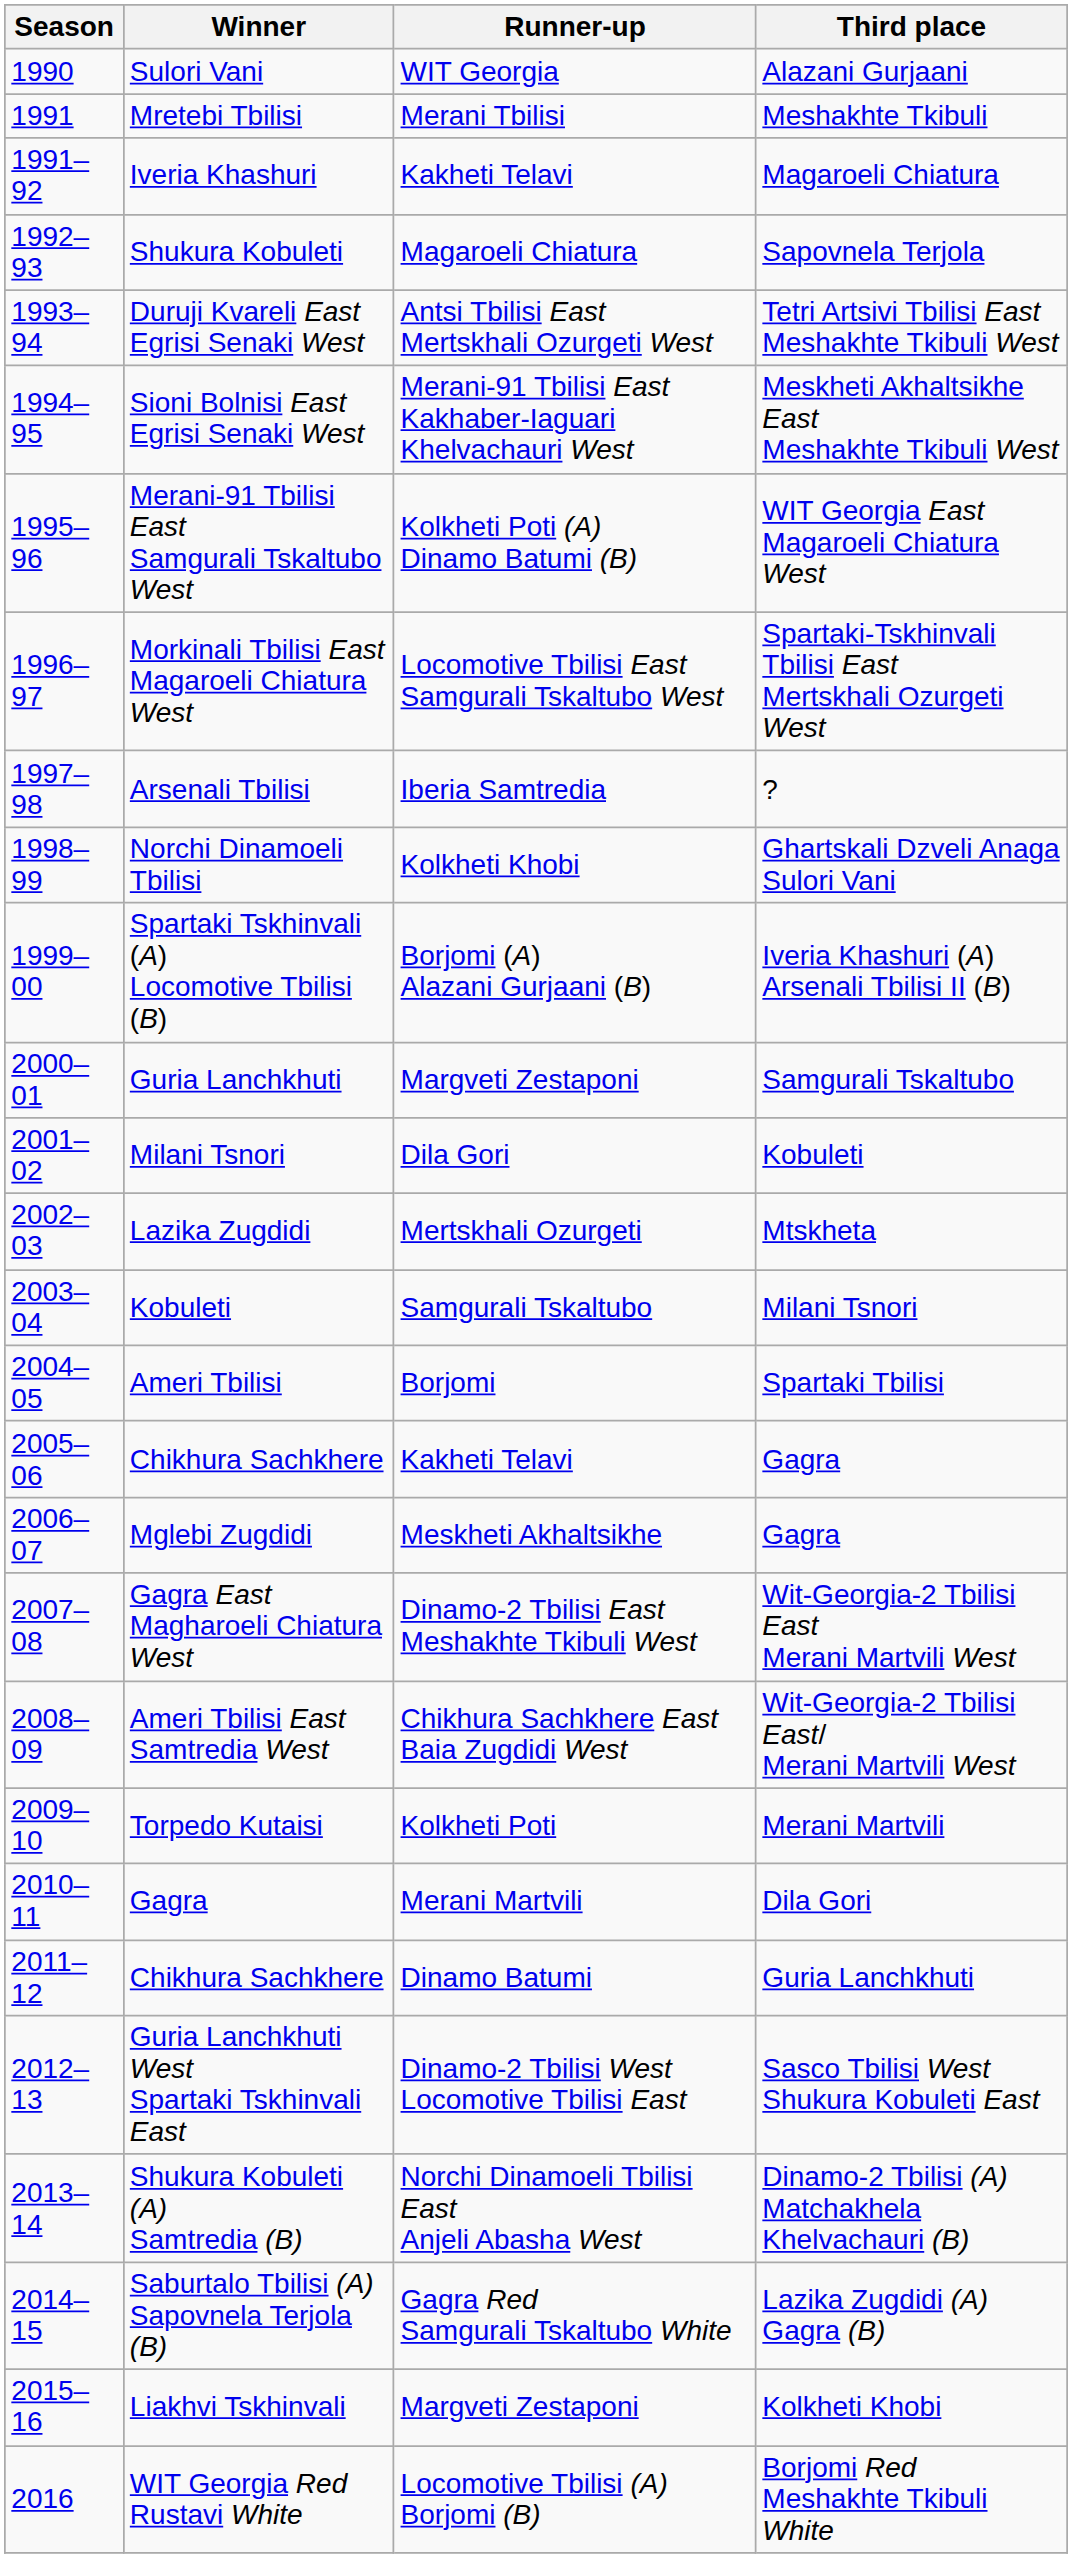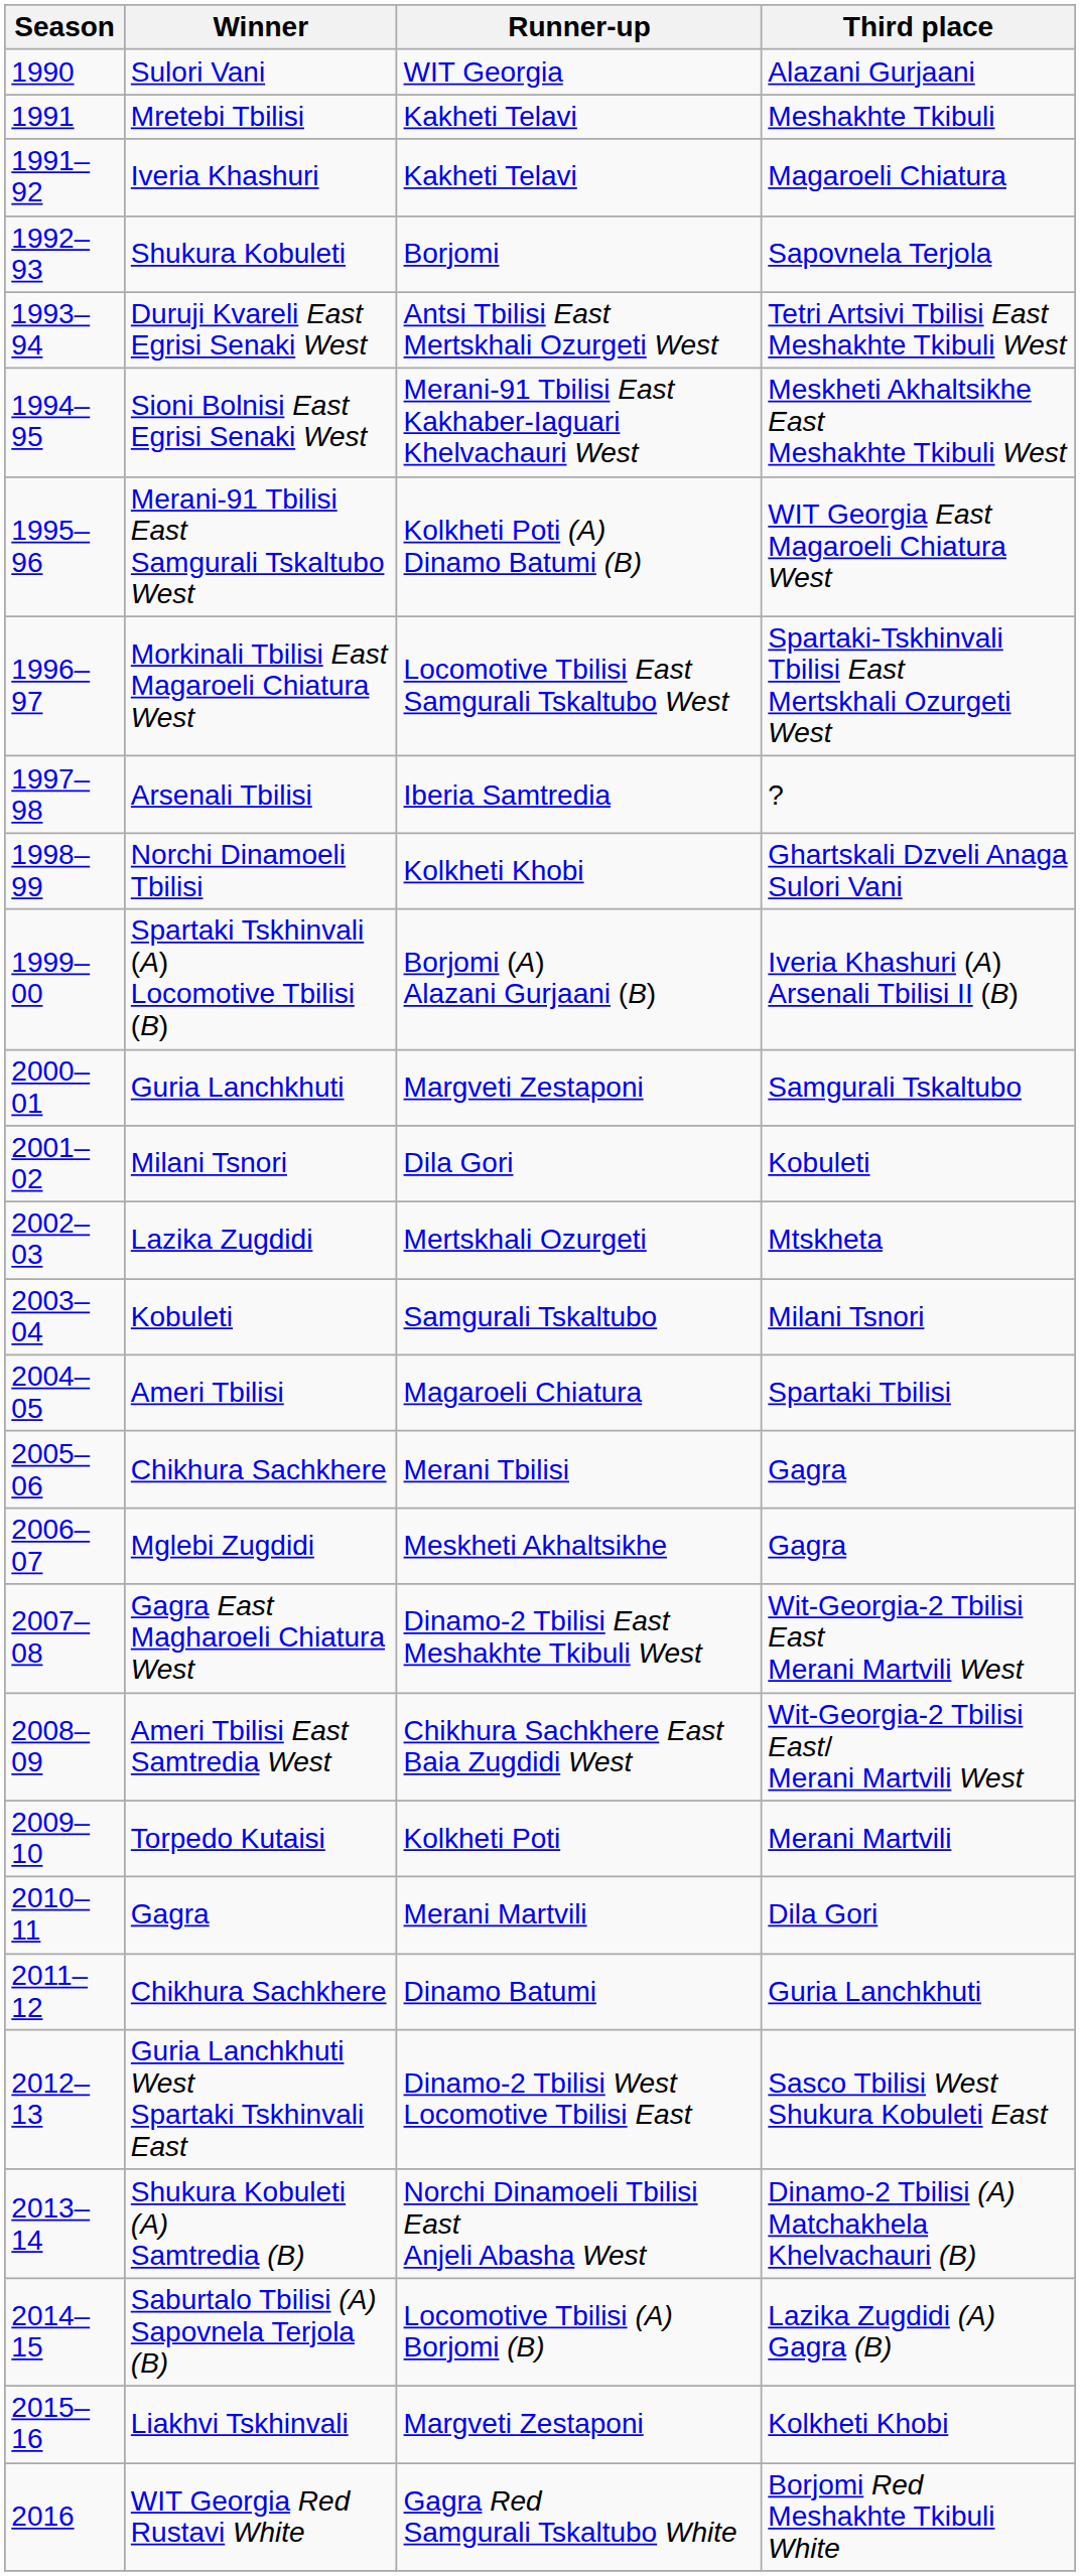 <table class="wikitable">
 <tr>
 <th>Season</th>
 <th>Winner</th>
 <th>Runner-up</th>
 <th>Third place</th>
 </tr>
 <tr>
 <td><a href='#'>1990</a></td>
 <td><a href='#'>Sulori Vani</a></td>
 <td><a href='#'>WIT Georgia</a></td>
 <td><a href='#'>Alazani Gurjaani</a></td>
 </tr>
 <tr>
 <td><a href='#'>1991</a></td>
 <td><a href='#'>Mretebi Tbilisi</a></td>
-<td><a href='#'>Merani Tbilisi</a></td>
+<td><a href='#'>Kakheti Telavi</a></td>
 <td><a href='#'>Meshakhte Tkibuli</a></td>
 </tr>
 <tr>
 <td><a href='#'>1991–92</a></td>
 <td><a href='#'>Iveria Khashuri</a></td>
 <td><a href='#'>Kakheti Telavi</a></td>
 <td><a href='#'>Magaroeli Chiatura</a></td>
 </tr>
 <tr>
 <td><a href='#'>1992–93</a></td>
 <td><a href='#'>Shukura Kobuleti</a></td>
-<td><a href='#'>Magaroeli Chiatura</a></td>
+<td><a href='#'>Borjomi</a></td>
 <td><a href='#'>Sapovnela Terjola</a></td>
 </tr>
 <tr>
 <td><a href='#'>1993–94</a></td>
 <td><a href='#'>Duruji Kvareli</a> <em>East</em><br><a href='#'>Egrisi Senaki</a> <em>West</em></td>
 <td><a href='#'>Antsi Tbilisi</a> <em>East</em><br><a href='#'>Mertskhali Ozurgeti</a> <em>West</em></td>
 <td><a href='#'>Tetri Artsivi Tbilisi</a> <em>East</em><br><a href='#'>Meshakhte Tkibuli</a> <em>West</em></td>
 </tr>
 <tr>
 <td><a href='#'>1994–95</a></td>
 <td><a href='#'>Sioni Bolnisi</a> <em>East</em><br><a href='#'>Egrisi Senaki</a> <em>West</em></td>
 <td><a href='#'>Merani-91 Tbilisi</a> <em>East</em><br><a href='#'>Kakhaber-Iaguari Khelvachauri</a> <em>West</em></td>
 <td><a href='#'>Meskheti Akhaltsikhe</a> <em>East</em><br><a href='#'>Meshakhte Tkibuli</a> <em>West</em></td>
 </tr>
 <tr>
 <td><a href='#'>1995–96</a></td>
 <td><a href='#'>Merani-91 Tbilisi</a> <em>East</em><br><a href='#'>Samgurali Tskaltubo</a> <em>West</em></td>
 <td><a href='#'>Kolkheti Poti</a> <em>(A)</em><br><a href='#'>Dinamo Batumi</a> <em>(B)</em></td>
 <td><a href='#'>WIT Georgia</a> <em>East</em><br><a href='#'>Magaroeli Chiatura</a> <em>West</em></td>
 </tr>
 <tr>
 <td><a href='#'>1996–97</a></td>
 <td><a href='#'>Morkinali Tbilisi</a> <em>East</em><br><a href='#'>Magaroeli Chiatura</a> <em>West</em></td>
 <td><a href='#'>Locomotive Tbilisi</a> <em>East</em><br><a href='#'>Samgurali Tskaltubo</a> <em>West</em></td>
 <td><a href='#'>Spartaki-Tskhinvali Tbilisi</a> <em>East</em><br><a href='#'>Mertskhali Ozurgeti</a> <em>West</em></td>
 </tr>
 <tr>
 <td><a href='#'>1997–98</a></td>
 <td><a href='#'>Arsenali Tbilisi</a></td>
 <td><a href='#'>Iberia Samtredia</a></td>
 <td>?</td>
 </tr>
 <tr>
 <td><a href='#'>1998–99</a></td>
 <td><a href='#'>Norchi Dinamoeli Tbilisi</a></td>
 <td><a href='#'>Kolkheti Khobi</a></td>
 <td><a href='#'>Ghartskali Dzveli Anaga</a><br><a href='#'>Sulori Vani</a></td>
 </tr>
 <tr>
 <td><a href='#'>1999–00</a></td>
 <td><a href='#'>Spartaki Tskhinvali</a> (<em>A</em>) <br><a href='#'>Locomotive Tbilisi</a> (<em>B</em>)</td>
 <td><a href='#'>Borjomi</a> (<em>A</em>) <br><a href='#'>Alazani Gurjaani</a> (<em>B</em>)</td>
 <td><a href='#'>Iveria Khashuri</a> (<em>A</em>) <br><a href='#'>Arsenali Tbilisi II</a> (<em>B</em>)</td>
 </tr>
 <tr>
 <td><a href='#'>2000–01</a></td>
 <td><a href='#'>Guria Lanchkhuti</a></td>
 <td><a href='#'>Margveti Zestaponi</a></td>
 <td><a href='#'>Samgurali Tskaltubo</a></td>
 </tr>
 <tr>
 <td><a href='#'>2001–02</a></td>
 <td><a href='#'>Milani Tsnori</a></td>
 <td><a href='#'>Dila Gori</a></td>
 <td><a href='#'>Kobuleti</a></td>
 </tr>
 <tr>
 <td><a href='#'>2002–03</a></td>
 <td><a href='#'>Lazika Zugdidi</a></td>
 <td><a href='#'>Mertskhali Ozurgeti</a></td>
 <td><a href='#'>Mtskheta</a></td>
 </tr>
 <tr>
 <td><a href='#'>2003–04</a></td>
 <td><a href='#'>Kobuleti</a></td>
 <td><a href='#'>Samgurali Tskaltubo</a></td>
 <td><a href='#'>Milani Tsnori</a></td>
 </tr>
 <tr>
 <td><a href='#'>2004–05</a></td>
 <td><a href='#'>Ameri Tbilisi</a></td>
-<td><a href='#'>Borjomi</a></td>
+<td><a href='#'>Magaroeli Chiatura</a></td>
 <td><a href='#'>Spartaki Tbilisi</a></td>
 </tr>
 <tr>
 <td><a href='#'>2005–06</a></td>
 <td><a href='#'>Chikhura Sachkhere</a></td>
-<td><a href='#'>Kakheti Telavi</a></td>
+<td><a href='#'>Merani Tbilisi</a></td>
 <td><a href='#'>Gagra</a></td>
 </tr>
 <tr>
 <td><a href='#'>2006–07</a></td>
 <td><a href='#'>Mglebi Zugdidi</a></td>
 <td><a href='#'>Meskheti Akhaltsikhe</a></td>
 <td><a href='#'>Gagra</a></td>
 </tr>
 <tr>
 <td><a href='#'>2007–08</a></td>
 <td><a href='#'>Gagra</a> <em>East</em><br><a href='#'>Magharoeli Chiatura</a> <em>West</em></td>
 <td><a href='#'>Dinamo-2 Tbilisi</a> <em>East</em><br><a href='#'>Meshakhte Tkibuli</a> <em>West</em></td>
 <td><a href='#'>Wit-Georgia-2 Tbilisi</a> <em>East</em><br><a href='#'>Merani Martvili</a> <em>West</em></td>
 </tr>
 <tr>
 <td><a href='#'>2008–09</a></td>
 <td><a href='#'>Ameri Tbilisi</a> <em>East</em><br><a href='#'>Samtredia</a> <em>West</em></td>
 <td><a href='#'>Chikhura Sachkhere</a> <em>East</em><br><a href='#'>Baia Zugdidi</a> <em>West</em></td>
 <td><a href='#'>Wit-Georgia-2 Tbilisi</a> <em>East</em>/<br><a href='#'>Merani Martvili</a> <em>West</em></td>
 </tr>
 <tr>
 <td><a href='#'>2009–10</a></td>
 <td><a href='#'>Torpedo Kutaisi</a></td>
 <td><a href='#'>Kolkheti Poti</a></td>
 <td><a href='#'>Merani Martvili</a></td>
 </tr>
 <tr>
 <td><a href='#'>2010–11</a></td>
 <td><a href='#'>Gagra</a></td>
 <td><a href='#'>Merani Martvili</a></td>
 <td><a href='#'>Dila Gori</a></td>
 </tr>
 <tr>
 <td><a href='#'>2011–12</a></td>
 <td><a href='#'>Chikhura Sachkhere</a></td>
 <td><a href='#'>Dinamo Batumi</a></td>
 <td><a href='#'>Guria Lanchkhuti</a></td>
 </tr>
 <tr>
 <td><a href='#'>2012–13</a></td>
 <td><a href='#'>Guria Lanchkhuti</a> <em>West</em><br><a href='#'>Spartaki Tskhinvali</a> <em>East</em></td>
 <td><a href='#'>Dinamo-2 Tbilisi</a> <em>West</em><br><a href='#'>Locomotive Tbilisi</a> <em>East</em></td>
 <td><a href='#'>Sasco Tbilisi</a> <em>West</em><br><a href='#'>Shukura Kobuleti</a> <em>East</em></td>
 </tr>
 <tr>
 <td><a href='#'>2013–14</a></td>
 <td><a href='#'>Shukura Kobuleti</a> <em>(A)</em><br><a href='#'>Samtredia</a> <em>(B)</em></td>
 <td><a href='#'>Norchi Dinamoeli Tbilisi</a> <em>East</em><br><a href='#'>Anjeli Abasha</a> <em>West</em></td>
 <td><a href='#'>Dinamo-2 Tbilisi</a> <em>(A)</em><br><a href='#'>Matchakhela Khelvachauri</a> <em>(B)</em></td>
 </tr>
 <tr>
 <td><a href='#'>2014–15</a></td>
 <td><a href='#'>Saburtalo Tbilisi</a> <em>(A)</em><br><a href='#'>Sapovnela Terjola</a> <em>(B)</em></td>
-<td><a href='#'>Gagra</a> <em>Red</em><br><a href='#'>Samgurali Tskaltubo</a> <em>White</em></td>
+<td><a href='#'>Locomotive Tbilisi</a> <em>(A)</em><br><a href='#'>Borjomi</a> <em>(B)</em></td>
 <td><a href='#'>Lazika Zugdidi</a> <em>(A)</em><br><a href='#'>Gagra</a> <em>(B)</em></td>
 </tr>
 <tr>
 <td><a href='#'>2015–16</a></td>
 <td><a href='#'>Liakhvi Tskhinvali</a></td>
 <td><a href='#'>Margveti Zestaponi</a></td>
 <td><a href='#'>Kolkheti Khobi</a></td>
 </tr>
 <tr>
 <td><a href='#'>2016</a></td>
 <td><a href='#'>WIT Georgia</a> <em>Red</em><br><a href='#'>Rustavi</a> <em>White</em></td>
-<td><a href='#'>Locomotive Tbilisi</a> <em>(A)</em><br><a href='#'>Borjomi</a> <em>(B)</em></td>
+<td><a href='#'>Gagra</a> <em>Red</em><br><a href='#'>Samgurali Tskaltubo</a> <em>White</em></td>
 <td><a href='#'>Borjomi</a> <em>Red</em> <br> <a href='#'>Meshakhte Tkibuli</a> <em>White</em></td>
 </tr>
 </table>
